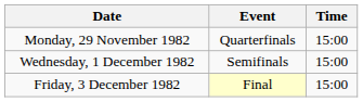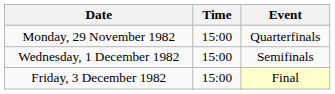 <table class = "wikitable" style="text-align:center;">
 <tr>
 <th width=220>Date</th>
+<th width=50>Time</th>
 <th width=100>Event</th>
-<th width=50>Time</th>
 </tr>
 <tr>
 <td>Monday, 29 November 1982</td>
+<td>15:00</td>
 <td>Quarterfinals</td>
-<td>15:00</td>
 </tr>
 <tr>
 <td>Wednesday, 1 December 1982</td>
+<td>15:00</td>
 <td>Semifinals</td>
-<td>15:00</td>
 </tr>
 <tr>
 <td>Friday, 3 December 1982</td>
+<td>15:00</td>
 <td bgcolor=ffffcc>Final</td>
-<td>15:00</td>
 </tr>
 </table>
